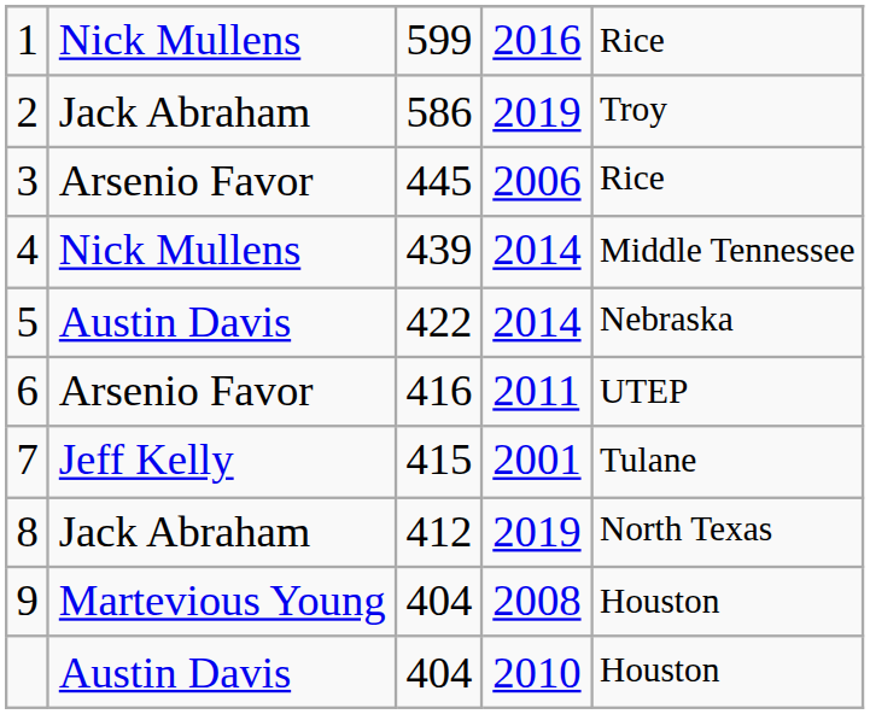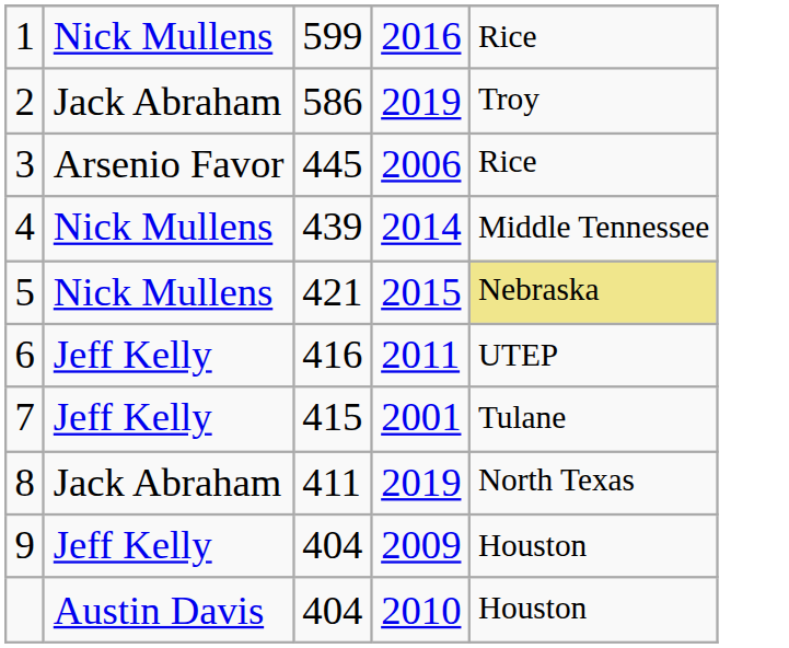 <table class="wikitable">
 <tr>
 </tr>
 <tr>
 <td>1</td>
 <td><a href='#'>Nick Mullens</a></td>
 <td><abbr>599</abbr></td>
 <td><a href='#'>2016</a></td>
 <td style="font-size:80%;">Rice</td>
 </tr>
 <tr>
 <td>2</td>
 <td>Jack Abraham</td>
 <td><abbr>586</abbr></td>
 <td><a href='#'>2019</a></td>
 <td style="font-size:80%;">Troy</td>
 </tr>
 <tr>
 <td>3</td>
 <td>Arsenio Favor</td>
 <td><abbr>445</abbr></td>
 <td><a href='#'>2006</a></td>
 <td style="font-size:80%;">Rice</td>
 </tr>
 <tr>
 <td>4</td>
 <td><a href='#'>Nick Mullens</a></td>
 <td><abbr>439</abbr></td>
 <td><a href='#'>2014</a></td>
 <td style="font-size:80%;">Middle Tennessee</td>
 </tr>
 <tr>
 <td>5</td>
-<td><a href='#'>Austin Davis</a></td>
-<td><abbr>422</abbr></td>
-<td><a href='#'>2014</a></td>
-<td style="font-size:80%;">Nebraska</td>
+<td><a href='#'>Nick Mullens</a></td>
+<td><abbr>421</abbr></td>
+<td><a href='#'>2015</a></td>
+<td style="background: khaki; font-size:80%;">Nebraska</td>
 </tr>
 <tr>
 <td>6</td>
-<td>Arsenio Favor</td>
+<td><a href='#'>Jeff Kelly</a></td>
 <td><abbr>416</abbr></td>
 <td><a href='#'>2011</a></td>
 <td style="font-size:80%;">UTEP</td>
 </tr>
 <tr>
 <td>7</td>
 <td><a href='#'>Jeff Kelly</a></td>
 <td><abbr>415</abbr></td>
 <td><a href='#'>2001</a></td>
 <td style="font-size:80%;">Tulane</td>
 </tr>
 <tr>
 <td>8</td>
 <td>Jack Abraham</td>
-<td><abbr>412</abbr></td>
+<td><abbr>411</abbr></td>
 <td><a href='#'>2019</a></td>
 <td style="font-size:80%;">North Texas</td>
 </tr>
 <tr>
 <td>9</td>
-<td><a href='#'>Martevious Young</a></td>
+<td><a href='#'>Jeff Kelly</a></td>
 <td><abbr>404</abbr></td>
-<td><a href='#'>2008</a></td>
+<td><a href='#'>2009</a></td>
 <td style="font-size:80%;">Houston</td>
 </tr>
 <tr>
 <td></td>
 <td><a href='#'>Austin Davis</a></td>
 <td><abbr>404</abbr></td>
 <td><a href='#'>2010</a></td>
 <td style="font-size:80%;">Houston</td>
 </tr>
 </table>
